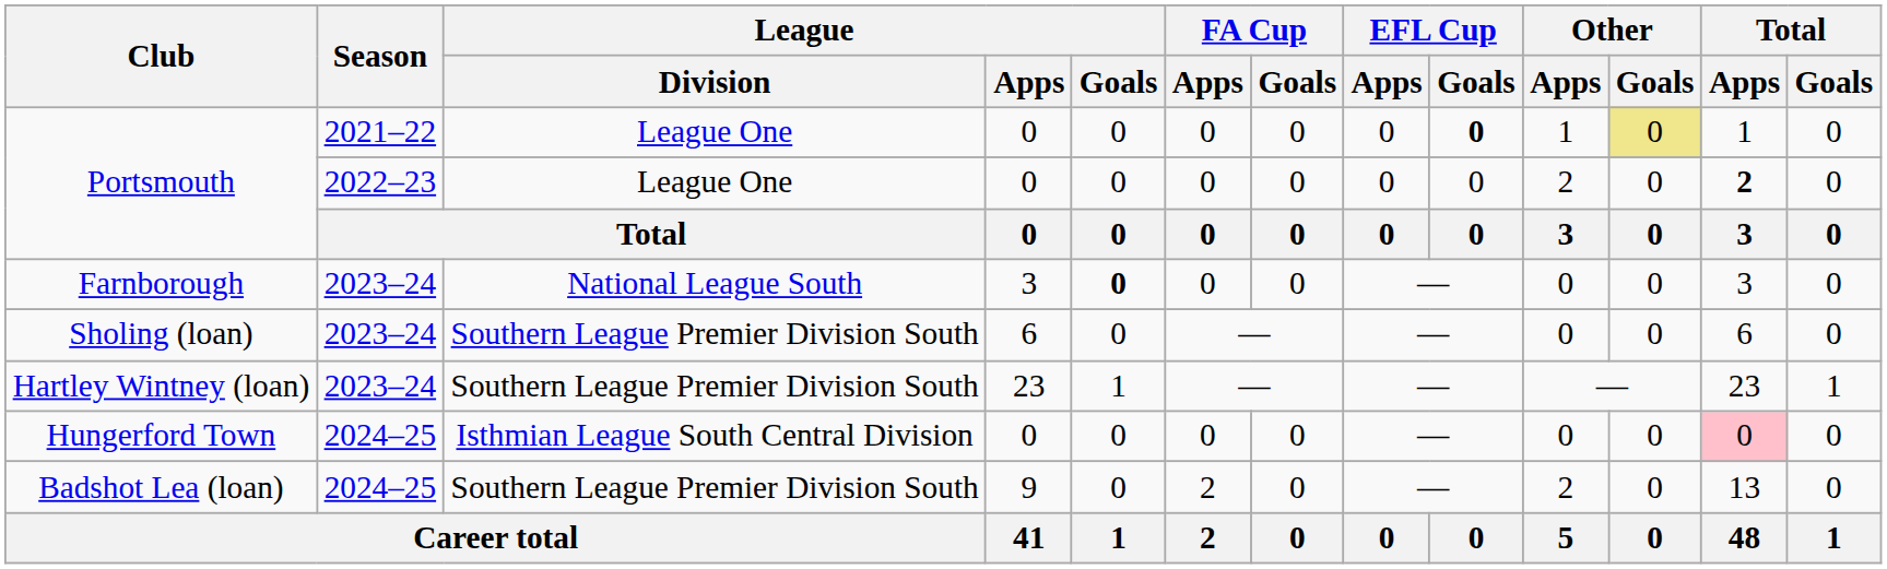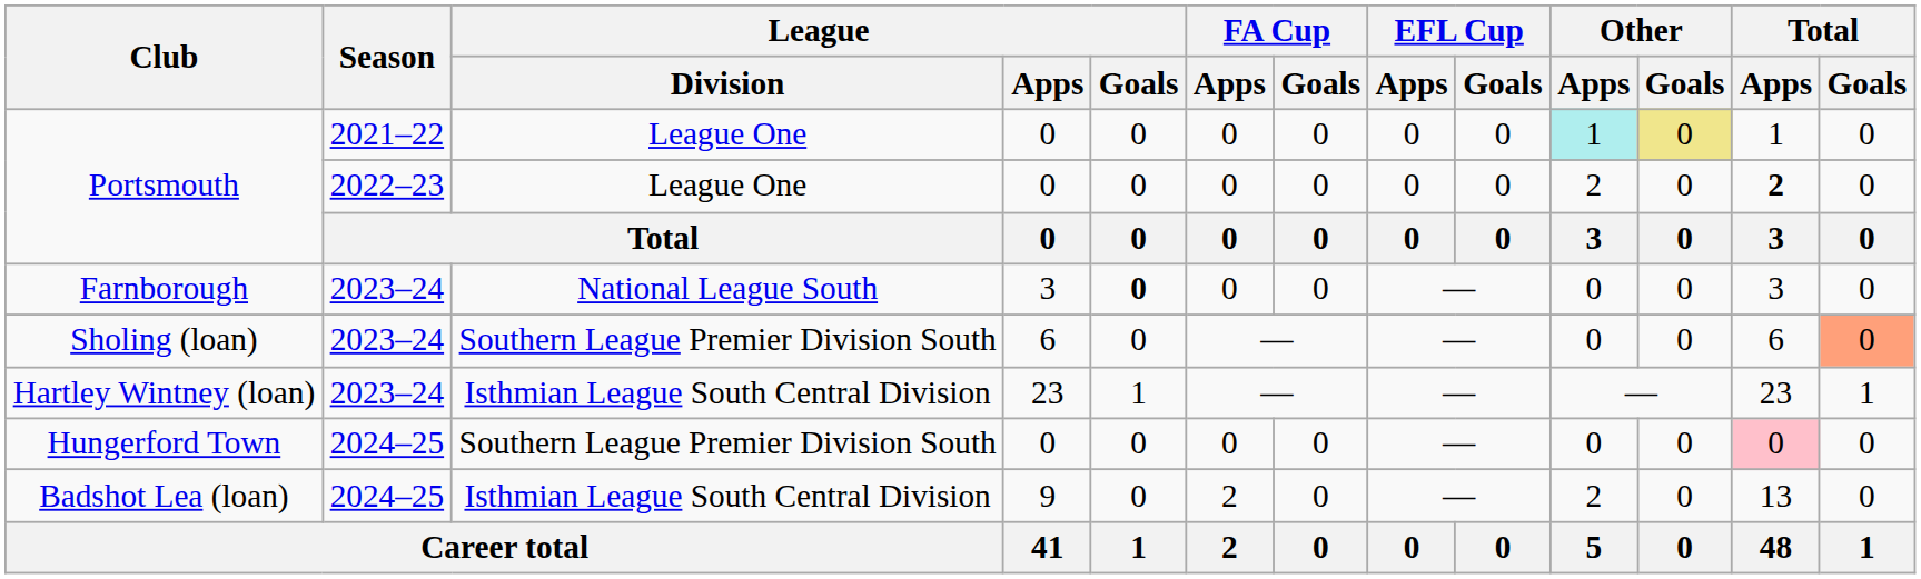 <table class="wikitable" style="text-align:center;">
 <tr>
 <th rowspan="2">Club</th>
 <th rowspan="2">Season</th>
 <th colspan="3">League</th>
 <th colspan="2"><a href='#'>FA Cup</a></th>
 <th colspan="2"><a href='#'>EFL Cup</a></th>
 <th colspan="2">Other</th>
 <th colspan="2">Total</th>
 </tr>
 <tr>
 <th>Division</th>
 <th>Apps</th>
 <th>Goals</th>
 <th>Apps</th>
 <th>Goals</th>
 <th>Apps</th>
 <th>Goals</th>
 <th>Apps</th>
 <th>Goals</th>
 <th>Apps</th>
 <th>Goals</th>
 </tr>
 <tr>
 <td rowspan=3><a href='#'>Portsmouth</a></td>
 <td><a href='#'>2021–22</a></td>
 <td><a href='#'>League One</a></td>
 <td>0</td>
 <td>0</td>
 <td>0</td>
 <td>0</td>
 <td>0</td>
-<td><strong>0</strong></td>
-<td>1</td>
+<td>0</td>
+<td style="background: paleturquoise;">1</td>
 <td style="background: khaki;">0</td>
 <td>1</td>
 <td>0</td>
 </tr>
 <tr>
 <td><a href='#'>2022–23</a></td>
 <td>League One</td>
 <td>0</td>
 <td>0</td>
 <td>0</td>
 <td>0</td>
 <td>0</td>
 <td>0</td>
 <td>2</td>
 <td>0</td>
 <td><strong>2</strong></td>
 <td>0</td>
 </tr>
 <tr>
 <th colspan="2">Total</th>
 <th>0</th>
 <th>0</th>
 <th>0</th>
 <th>0</th>
 <th>0</th>
 <th>0</th>
 <th>3</th>
 <th>0</th>
 <th>3</th>
 <th>0</th>
 </tr>
 <tr>
 <td><a href='#'>Farnborough</a></td>
 <td><a href='#'>2023–24</a></td>
 <td><a href='#'>National League South</a></td>
 <td>3</td>
 <td><strong>0</strong></td>
 <td>0</td>
 <td>0</td>
 <td colspan="2">—</td>
 <td>0</td>
 <td>0</td>
 <td>3</td>
 <td>0</td>
 </tr>
 <tr>
 <td><a href='#'>Sholing</a> (loan)</td>
 <td><a href='#'>2023–24</a></td>
 <td><a href='#'>Southern League</a> Premier Division South</td>
 <td>6</td>
 <td>0</td>
 <td colspan="2">—</td>
 <td colspan="2">—</td>
 <td>0</td>
 <td>0</td>
 <td>6</td>
-<td>0</td>
+<td style="background: lightsalmon;">0</td>
 </tr>
 <tr>
 <td><a href='#'>Hartley Wintney</a> (loan)</td>
 <td><a href='#'>2023–24</a></td>
-<td>Southern League Premier Division South</td>
+<td><a href='#'>Isthmian League</a> South Central Division</td>
 <td>23</td>
 <td>1</td>
 <td colspan="2">—</td>
 <td colspan="2">—</td>
 <td colspan="2">—</td>
 <td>23</td>
 <td>1</td>
 </tr>
 <tr>
 <td><a href='#'>Hungerford Town</a></td>
 <td><a href='#'>2024–25</a></td>
-<td><a href='#'>Isthmian League</a> South Central Division</td>
+<td>Southern League Premier Division South</td>
 <td>0</td>
 <td>0</td>
 <td>0</td>
 <td>0</td>
 <td colspan="2">—</td>
 <td>0</td>
 <td>0</td>
 <td style="background: pink;">0</td>
 <td>0</td>
 </tr>
 <tr>
 <td><a href='#'>Badshot Lea</a> (loan)</td>
 <td><a href='#'>2024–25</a></td>
-<td>Southern League Premier Division South</td>
+<td><a href='#'>Isthmian League</a> South Central Division</td>
 <td>9</td>
 <td>0</td>
 <td>2</td>
 <td>0</td>
 <td colspan="2">—</td>
 <td>2</td>
 <td>0</td>
 <td>13</td>
 <td>0</td>
 </tr>
 <tr>
 <th colspan="3">Career total</th>
 <th>41</th>
 <th>1</th>
 <th>2</th>
 <th>0</th>
 <th>0</th>
 <th>0</th>
 <th>5</th>
 <th>0</th>
 <th>48</th>
 <th>1</th>
 </tr>
 </table>
